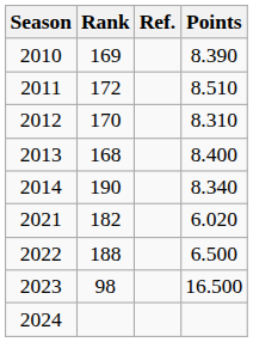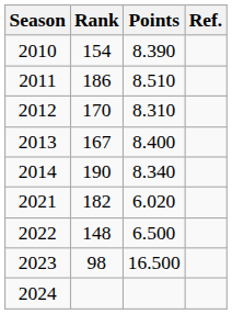 <table class="wikitable plainrowheaders sortable" style="text-align:center">
 <tr>
 <th>Season</th>
 <th>Rank</th>
+<th>Points</th>
 <th>Ref.</th>
-<th>Points</th>
 </tr>
 <tr>
 <td>2010</td>
-<td>169 </td>
+<td>154 </td>
+<td>8.390</td>
 <td></td>
-<td>8.390</td>
 </tr>
 <tr>
 <td>2011</td>
-<td>172 </td>
+<td>186 </td>
+<td>8.510</td>
 <td></td>
-<td>8.510</td>
 </tr>
 <tr>
 <td>2012</td>
 <td>170 </td>
+<td>8.310</td>
 <td></td>
-<td>8.310</td>
 </tr>
 <tr>
 <td>2013</td>
-<td>168 </td>
+<td>167 </td>
+<td>8.400</td>
 <td></td>
-<td>8.400</td>
 </tr>
 <tr>
 <td>2014</td>
 <td>190 </td>
+<td>8.340</td>
 <td></td>
-<td>8.340</td>
 </tr>
 <tr>
 <td>2021</td>
 <td>182 </td>
+<td>6.020</td>
 <td></td>
-<td>6.020</td>
 </tr>
 <tr>
 <td>2022</td>
-<td>188 </td>
+<td>148 </td>
+<td>6.500</td>
 <td></td>
-<td>6.500</td>
 </tr>
 <tr>
 <td>2023</td>
 <td>98 </td>
+<td>16.500</td>
 <td></td>
-<td>16.500</td>
 </tr>
 <tr>
 <td>2024</td>
 <td></td>
 <td></td>
 <td></td>
 </tr>
 </table>
